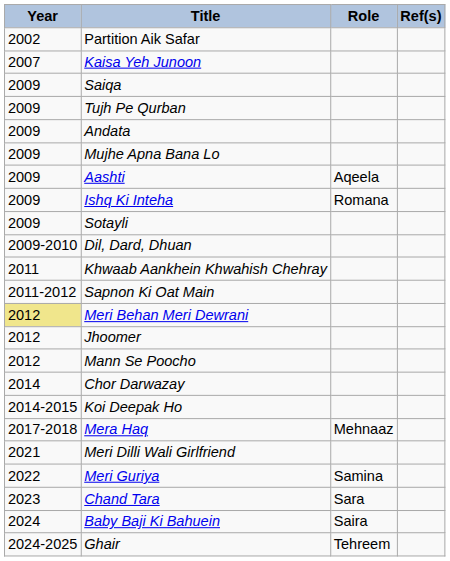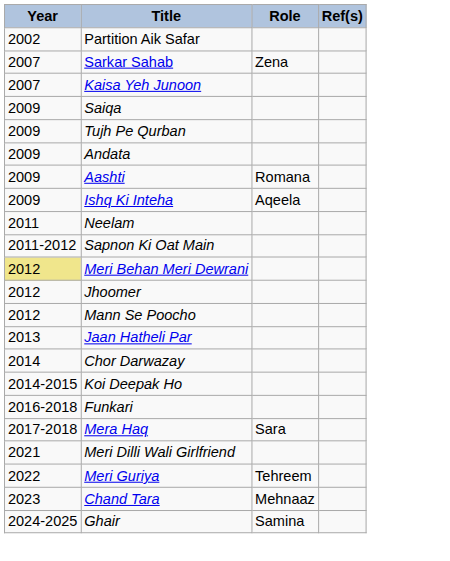 <table class="wikitable" style="font-size:90%">
 <tr style="text-align:center;">
 <th style="background:#B0C4DE;">Year</th>
 <th style="background:#B0C4DE;">Title</th>
 <th style="background:#B0C4DE;">Role</th>
 <th style="background:#B0C4DE;">Ref(s)</th>
 </tr>
 <tr>
 <td>2002</td>
 <td>Partition Aik Safar</td>
 <td></td>
+<td></td>
+</tr>
+<tr>
+<td>2007</td>
+<td><a href='#'>Sarkar Sahab</a></td>
+<td>Zena</td>
 <td></td>
 </tr>
 <tr>
 <td>2007</td>
 <td><em><a href='#'>Kaisa Yeh Junoon</a></em></td>
 <td></td>
 <td></td>
 </tr>
 <tr>
 <td>2009</td>
 <td><em>Saiqa</em></td>
 <td></td>
 <td></td>
 </tr>
 <tr>
 <td>2009</td>
 <td><em>Tujh Pe Qurban</em></td>
 <td></td>
 <td></td>
 </tr>
 <tr>
 <td>2009</td>
 <td><em>Andata</em></td>
 <td></td>
 <td></td>
 </tr>
 <tr>
 <td>2009</td>
-<td><em>Mujhe Apna Bana Lo</em></td>
-<td></td>
-<td></td>
-</tr>
-<tr>
-<td>2009</td>
 <td><em><a href='#'>Aashti</a></em></td>
-<td>Aqeela</td>
+<td>Romana</td>
 <td></td>
 </tr>
 <tr>
 <td>2009</td>
 <td><em><a href='#'>Ishq Ki Inteha</a></em></td>
-<td>Romana</td>
-<td></td>
-</tr>
-<tr>
-<td>2009</td>
-<td><em>Sotayli</em></td>
-<td></td>
-<td></td>
-</tr>
-<tr>
-<td>2009-2010</td>
-<td><em>Dil, Dard, Dhuan</em></td>
-<td></td>
+<td>Aqeela</td>
 <td></td>
 </tr>
 <tr>
 <td>2011</td>
-<td><em>Khwaab Aankhein Khwahish Chehray</em></td>
+<td><em>Neelam</em></td>
 <td></td>
 <td></td>
 </tr>
 <tr>
 <td>2011-2012</td>
 <td><em>Sapnon Ki Oat Main</em></td>
 <td></td>
 <td></td>
 </tr>
 <tr>
 <td style="background: khaki;">2012</td>
 <td><em><a href='#'>Meri Behan Meri Dewrani</a></em></td>
 <td></td>
 <td></td>
 </tr>
 <tr>
 <td>2012</td>
 <td><em>Jhoomer</em></td>
 <td></td>
 <td></td>
 </tr>
 <tr>
 <td>2012</td>
 <td><em>Mann Se Poocho</em></td>
 <td></td>
 <td></td>
 </tr>
 <tr>
+<td>2013</td>
+<td><em><a href='#'>Jaan Hatheli Par</a></em></td>
+<td></td>
+<td></td>
+</tr>
+<tr>
 <td>2014</td>
 <td><em>Chor Darwazay</em></td>
 <td></td>
 <td></td>
 </tr>
 <tr>
 <td>2014-2015</td>
 <td><em>Koi Deepak Ho</em></td>
 <td></td>
 <td></td>
 </tr>
 <tr>
+<td>2016-2018</td>
+<td><em>Funkari</em></td>
+<td></td>
+<td></td>
+</tr>
+<tr>
 <td>2017-2018</td>
 <td><em><a href='#'>Mera Haq</a></em></td>
-<td>Mehnaaz</td>
+<td>Sara</td>
 <td></td>
 </tr>
 <tr>
 <td>2021</td>
 <td><em>Meri Dilli Wali Girlfriend</em></td>
 <td></td>
 <td></td>
 </tr>
 <tr>
 <td>2022</td>
 <td><em><a href='#'>Meri Guriya</a></em></td>
-<td>Samina</td>
+<td>Tehreem</td>
 <td></td>
 </tr>
 <tr>
 <td>2023</td>
 <td><em><a href='#'>Chand Tara</a></em></td>
-<td>Sara</td>
-<td></td>
-</tr>
-<tr>
-<td>2024</td>
-<td><em><a href='#'>Baby Baji Ki Bahuein</a></em></td>
-<td>Saira</td>
+<td>Mehnaaz</td>
 <td></td>
 </tr>
 <tr>
 <td>2024-2025</td>
 <td><em>Ghair</em></td>
-<td>Tehreem</td>
+<td>Samina</td>
 <td></td>
 </tr>
 </table>
